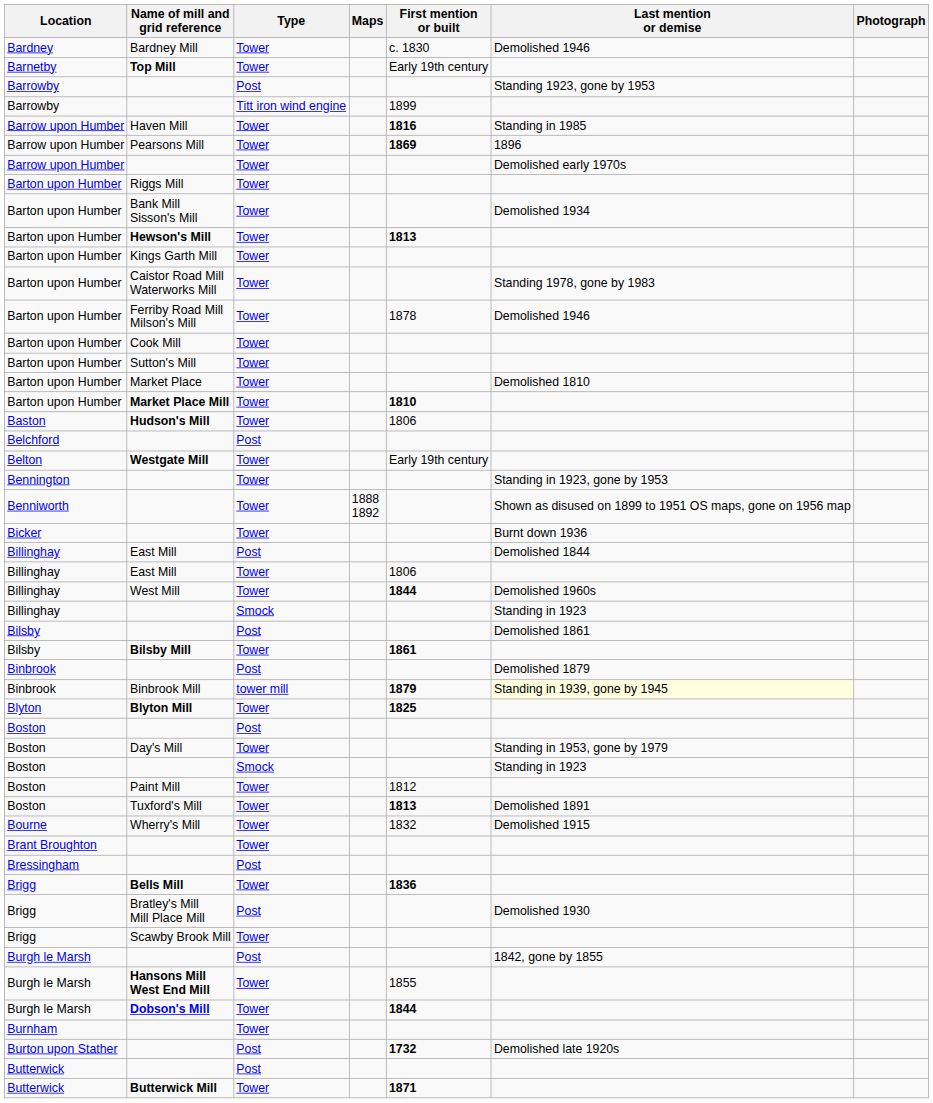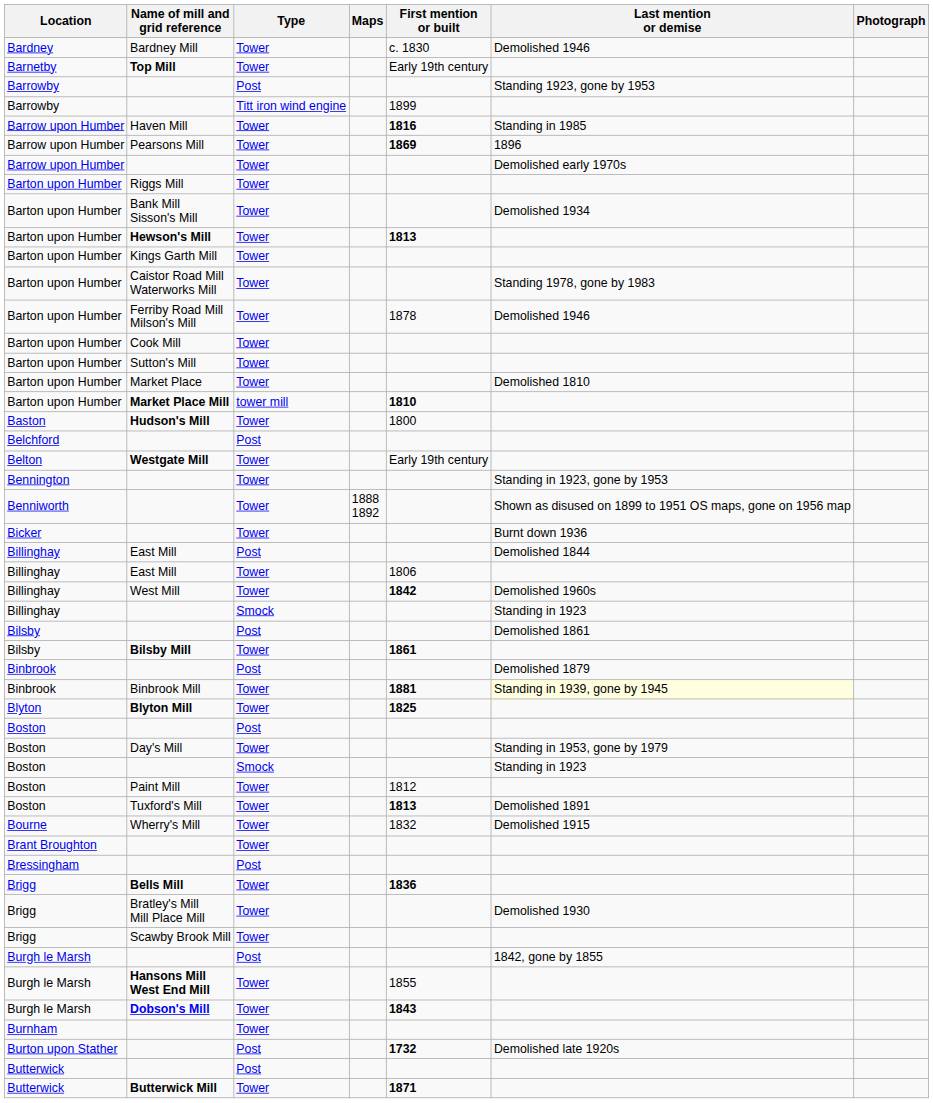 <table class="wikitable">
 <tr>
 <th>Location</th>
 <th>Name of mill and<br>grid reference</th>
 <th>Type</th>
 <th>Maps</th>
 <th>First mention<br>or built</th>
 <th>Last mention<br> or demise</th>
 <th>Photograph</th>
 </tr>
 <tr>
 <td><a href='#'>Bardney</a></td>
 <td>Bardney Mill<br></td>
 <td><a href='#'>Tower</a></td>
 <td></td>
 <td>c. 1830</td>
 <td>Demolished 1946</td>
 <td></td>
 </tr>
 <tr>
 <td><a href='#'>Barnetby</a></td>
 <td><strong>Top Mill</strong><br></td>
 <td><a href='#'>Tower</a></td>
 <td></td>
 <td>Early 19th century</td>
 <td></td>
 <td></td>
 </tr>
 <tr>
 <td><a href='#'>Barrowby</a></td>
 <td></td>
 <td><a href='#'>Post</a></td>
 <td></td>
 <td></td>
 <td>Standing 1923, gone by 1953</td>
 <td></td>
 </tr>
 <tr>
 <td>Barrowby</td>
 <td></td>
 <td><a href='#'>Titt iron wind engine</a></td>
 <td></td>
 <td>1899</td>
 <td></td>
 <td></td>
 </tr>
 <tr>
 <td><a href='#'>Barrow upon Humber</a></td>
 <td>Haven Mill<br></td>
 <td><a href='#'>Tower</a></td>
 <td></td>
 <td><strong>1816</strong></td>
 <td>Standing in 1985<br></td>
 <td></td>
 </tr>
 <tr>
 <td>Barrow upon Humber</td>
 <td>Pearsons Mill<br></td>
 <td><a href='#'>Tower</a></td>
 <td></td>
 <td><strong>1869</strong></td>
 <td>1896<br></td>
 <td></td>
 </tr>
 <tr>
 <td><a href='#'>Barrow upon Humber</a></td>
 <td></td>
 <td><a href='#'>Tower</a></td>
 <td></td>
 <td></td>
 <td>Demolished early 1970s</td>
 <td></td>
 </tr>
 <tr>
 <td><a href='#'>Barton upon Humber</a></td>
 <td>Riggs Mill</td>
 <td><a href='#'>Tower</a></td>
 <td></td>
 <td></td>
 <td></td>
 <td></td>
 </tr>
 <tr>
 <td>Barton upon Humber</td>
 <td>Bank Mill<br>Sisson's Mill<br></td>
 <td><a href='#'>Tower</a></td>
 <td></td>
 <td></td>
 <td>Demolished 1934</td>
 <td></td>
 </tr>
 <tr>
 <td>Barton upon Humber</td>
 <td><strong>Hewson's Mill</strong><br></td>
 <td><a href='#'>Tower</a></td>
 <td></td>
 <td><strong>1813</strong></td>
 <td></td>
 <td></td>
 </tr>
 <tr>
 <td>Barton upon Humber</td>
 <td>Kings Garth Mill</td>
 <td><a href='#'>Tower</a></td>
 <td></td>
 <td></td>
 <td></td>
 <td></td>
 </tr>
 <tr>
 <td>Barton upon Humber</td>
 <td>Caistor Road Mill<br>Waterworks Mill<br></td>
 <td><a href='#'>Tower</a></td>
 <td></td>
 <td></td>
 <td>Standing 1978, gone by 1983</td>
 <td></td>
 </tr>
 <tr>
 <td>Barton upon Humber</td>
 <td>Ferriby Road Mill<br>Milson's Mill<br></td>
 <td><a href='#'>Tower</a></td>
 <td></td>
 <td>1878</td>
 <td>Demolished 1946</td>
 <td></td>
 </tr>
 <tr>
 <td>Barton upon Humber</td>
 <td>Cook Mill</td>
 <td><a href='#'>Tower</a></td>
 <td></td>
 <td></td>
 <td></td>
 <td></td>
 </tr>
 <tr>
 <td>Barton upon Humber</td>
 <td>Sutton's Mill</td>
 <td><a href='#'>Tower</a></td>
 <td></td>
 <td></td>
 <td></td>
 <td></td>
 </tr>
 <tr>
 <td>Barton upon Humber</td>
 <td>Market Place<br></td>
 <td><a href='#'>Tower</a></td>
 <td></td>
 <td></td>
 <td>Demolished 1810</td>
 <td></td>
 </tr>
 <tr>
 <td>Barton upon Humber</td>
 <td><strong>Market Place Mill</strong><br></td>
-<td><a href='#'>Tower</a></td>
+<td><a href='#'>tower mill</a></td>
 <td></td>
 <td><strong>1810</strong></td>
 <td></td>
 <td></td>
 </tr>
 <tr>
 <td><a href='#'>Baston</a></td>
 <td><strong>Hudson's Mill</strong><br></td>
 <td><a href='#'>Tower</a></td>
 <td></td>
-<td>1806</td>
+<td>1800</td>
 <td></td>
 <td></td>
 </tr>
 <tr>
 <td><a href='#'>Belchford</a></td>
 <td></td>
 <td><a href='#'>Post</a></td>
 <td></td>
 <td></td>
 <td></td>
 <td></td>
 </tr>
 <tr>
 <td><a href='#'>Belton</a></td>
 <td><strong>Westgate Mill</strong><br></td>
 <td><a href='#'>Tower</a></td>
 <td></td>
 <td>Early 19th century</td>
 <td></td>
 <td></td>
 </tr>
 <tr>
 <td><a href='#'>Bennington</a></td>
 <td></td>
 <td><a href='#'>Tower</a></td>
 <td></td>
 <td></td>
 <td>Standing in 1923, gone by 1953</td>
 <td></td>
 </tr>
 <tr>
 <td><a href='#'>Benniworth</a></td>
 <td></td>
 <td><a href='#'>Tower</a></td>
 <td>1888<br>1892</td>
 <td></td>
 <td>Shown as disused on 1899 to 1951 OS maps, gone on 1956 map</td>
 <td></td>
 </tr>
 <tr>
 <td><a href='#'>Bicker</a></td>
 <td></td>
 <td><a href='#'>Tower</a></td>
 <td></td>
 <td></td>
 <td>Burnt down 1936</td>
 <td></td>
 </tr>
 <tr>
 <td><a href='#'>Billinghay</a></td>
 <td>East Mill<br></td>
 <td><a href='#'>Post</a></td>
 <td></td>
 <td></td>
 <td>Demolished 1844</td>
 <td></td>
 </tr>
 <tr>
 <td>Billinghay</td>
 <td>East Mill<br></td>
 <td><a href='#'>Tower</a></td>
 <td></td>
 <td>1806</td>
 <td></td>
 <td></td>
 </tr>
 <tr>
 <td>Billinghay</td>
 <td>West Mill<br></td>
 <td><a href='#'>Tower</a></td>
 <td></td>
-<td><strong>1844</strong></td>
+<td><strong>1842</strong></td>
 <td>Demolished 1960s<br></td>
 <td></td>
 </tr>
 <tr>
 <td>Billinghay</td>
 <td></td>
 <td><a href='#'>Smock</a></td>
 <td></td>
 <td></td>
 <td>Standing in 1923</td>
 <td></td>
 </tr>
 <tr>
 <td><a href='#'>Bilsby</a></td>
 <td></td>
 <td><a href='#'>Post</a></td>
 <td></td>
 <td></td>
 <td>Demolished 1861</td>
 <td></td>
 </tr>
 <tr>
 <td>Bilsby</td>
 <td><strong>Bilsby Mill</strong><br></td>
 <td><a href='#'>Tower</a></td>
 <td></td>
 <td><strong>1861</strong></td>
 <td></td>
 <td></td>
 </tr>
 <tr>
 <td><a href='#'>Binbrook</a></td>
 <td></td>
 <td><a href='#'>Post</a></td>
 <td></td>
 <td></td>
 <td>Demolished 1879</td>
 <td></td>
 </tr>
 <tr>
 <td>Binbrook</td>
 <td>Binbrook Mill<br></td>
-<td><a href='#'>tower mill</a></td>
+<td><a href='#'>Tower</a></td>
 <td></td>
-<td><strong>1879</strong></td>
+<td><strong>1881</strong></td>
 <td style="background: lightyellow;">Standing in 1939, gone by 1945</td>
 <td></td>
 </tr>
 <tr>
 <td><a href='#'>Blyton</a></td>
 <td><strong>Blyton Mill</strong><br></td>
 <td><a href='#'>Tower</a></td>
 <td></td>
 <td><strong>1825</strong></td>
 <td></td>
 <td></td>
 </tr>
 <tr>
 <td><a href='#'>Boston</a></td>
 <td></td>
 <td><a href='#'>Post</a></td>
 <td></td>
 <td></td>
 <td></td>
 <td></td>
 </tr>
 <tr>
 <td>Boston</td>
 <td>Day's Mill<br></td>
 <td><a href='#'>Tower</a></td>
 <td></td>
 <td></td>
 <td>Standing in 1953, gone by 1979</td>
 <td></td>
 </tr>
 <tr>
 <td>Boston</td>
 <td></td>
 <td><a href='#'>Smock</a></td>
 <td></td>
 <td></td>
 <td>Standing in 1923</td>
 <td></td>
 </tr>
 <tr>
 <td>Boston</td>
 <td>Paint Mill</td>
 <td><a href='#'>Tower</a></td>
 <td></td>
 <td>1812</td>
 <td></td>
 <td></td>
 </tr>
 <tr>
 <td>Boston</td>
 <td>Tuxford's Mill</td>
 <td><a href='#'>Tower</a></td>
 <td></td>
 <td><strong>1813</strong></td>
 <td>Demolished 1891</td>
 <td></td>
 </tr>
 <tr>
 <td><a href='#'>Bourne</a></td>
 <td>Wherry's Mill<br></td>
 <td><a href='#'>Tower</a></td>
 <td></td>
 <td>1832</td>
 <td>Demolished 1915</td>
 <td></td>
 </tr>
 <tr>
 <td><a href='#'>Brant Broughton</a></td>
 <td></td>
 <td><a href='#'>Tower</a></td>
 <td></td>
 <td></td>
 <td></td>
 <td></td>
 </tr>
 <tr>
 <td><a href='#'>Bressingham</a></td>
 <td></td>
 <td><a href='#'>Post</a></td>
 <td></td>
 <td></td>
 <td></td>
 <td></td>
 </tr>
 <tr>
 <td><a href='#'>Brigg</a></td>
 <td><strong>Bells Mill</strong><br></td>
 <td><a href='#'>Tower</a></td>
 <td></td>
 <td><strong>1836</strong></td>
 <td></td>
 <td></td>
 </tr>
 <tr>
 <td>Brigg</td>
 <td>Bratley's Mill<br>Mill Place Mill</td>
-<td><a href='#'>Post</a></td>
+<td><a href='#'>Tower</a></td>
 <td></td>
 <td></td>
 <td>Demolished 1930</td>
 <td></td>
 </tr>
 <tr>
 <td>Brigg</td>
 <td>Scawby Brook Mill<br></td>
 <td><a href='#'>Tower</a></td>
 <td></td>
 <td></td>
 <td></td>
 <td></td>
 </tr>
 <tr>
 <td><a href='#'>Burgh le Marsh</a></td>
 <td></td>
 <td><a href='#'>Post</a></td>
 <td></td>
 <td></td>
 <td>1842, gone by 1855</td>
 <td></td>
 </tr>
 <tr>
 <td>Burgh le Marsh</td>
 <td><strong>Hansons Mill<br>West End Mill</strong><br></td>
 <td><a href='#'>Tower</a></td>
 <td></td>
 <td>1855</td>
 <td></td>
 <td></td>
 </tr>
 <tr>
 <td>Burgh le Marsh</td>
 <td><strong><a href='#'>Dobson's Mill</a></strong><br></td>
 <td><a href='#'>Tower</a></td>
 <td></td>
-<td><strong>1844</strong></td>
+<td><strong>1843</strong></td>
 <td></td>
 <td></td>
 </tr>
 <tr>
 <td><a href='#'>Burnham</a></td>
 <td></td>
 <td><a href='#'>Tower</a></td>
 <td></td>
 <td></td>
 <td></td>
 <td></td>
 </tr>
 <tr>
 <td><a href='#'>Burton upon Stather</a></td>
 <td></td>
 <td><a href='#'>Post</a></td>
 <td></td>
 <td><strong>1732</strong></td>
 <td>Demolished late 1920s<br></td>
 <td></td>
 </tr>
 <tr>
 <td><a href='#'>Butterwick</a></td>
 <td></td>
 <td><a href='#'>Post</a></td>
 <td></td>
 <td></td>
 <td></td>
 <td></td>
 </tr>
 <tr>
 <td><a href='#'>Butterwick</a></td>
 <td><strong>Butterwick Mill</strong><br></td>
 <td><a href='#'>Tower</a></td>
 <td></td>
 <td><strong>1871</strong></td>
 <td></td>
 <td></td>
 </tr>
 </table>
